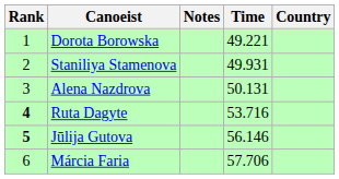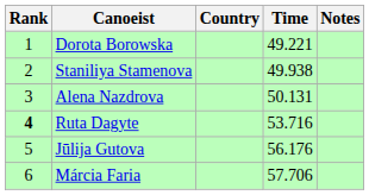 <table class="wikitable" style="text-align:center">
 <tr>
 <th>Rank</th>
 <th>Canoeist</th>
+<th>Country</th>
+<th>Time</th>
 <th>Notes</th>
-<th>Time</th>
-<th>Country</th>
 </tr>
 <tr bgcolor=bbffbb>
 <td>1</td>
 <td align="left"><a href='#'>Dorota Borowska</a></td>
+<td align="left"></td>
+<td>49.221</td>
 <td></td>
-<td>49.221</td>
-<td align="left"></td>
 </tr>
 <tr bgcolor=bbffbb>
 <td>2</td>
 <td align="left"><a href='#'>Staniliya Stamenova</a></td>
+<td align="left"></td>
+<td>49.938</td>
 <td></td>
-<td>49.931</td>
-<td align="left"></td>
 </tr>
 <tr bgcolor=bbffbb>
 <td>3</td>
 <td align="left"><a href='#'>Alena Nazdrova</a></td>
+<td align="left"></td>
+<td>50.131</td>
 <td></td>
-<td>50.131</td>
-<td align="left"></td>
 </tr>
 <tr bgcolor=bbffbb>
 <td><strong>4</strong></td>
 <td align="left"><a href='#'>Ruta Dagyte</a></td>
+<td align="left"></td>
+<td>53.716</td>
 <td></td>
-<td>53.716</td>
-<td align="left"></td>
 </tr>
 <tr bgcolor=bbffbb>
-<td><strong>5</strong></td>
+<td>5</td>
 <td align="left"><a href='#'>Jūlija Gutova</a></td>
+<td align="left"></td>
+<td>56.176</td>
 <td></td>
-<td>56.146</td>
-<td align="left"></td>
 </tr>
 <tr bgcolor=bbffbb>
 <td>6</td>
 <td align="left"><a href='#'>Márcia Faria</a></td>
+<td align="left"></td>
+<td>57.706</td>
 <td></td>
-<td>57.706</td>
-<td align="left"></td>
 </tr>
 </table>
